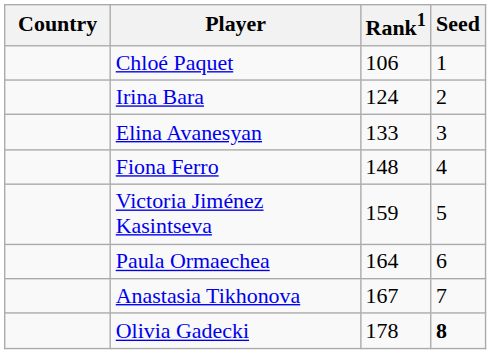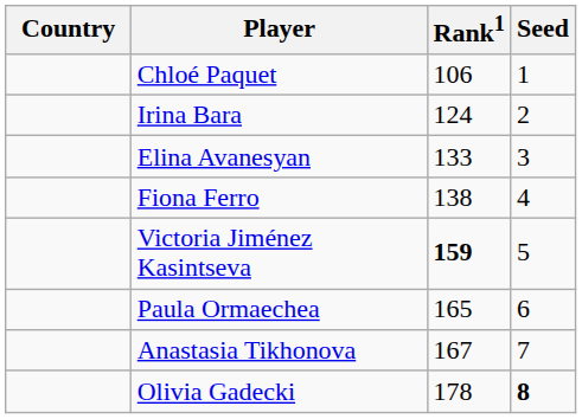 <table class="sortable wikitable">
 <tr>
 <th width="70">Country</th>
 <th width="175">Player</th>
 <th>Rank<sup>1</sup></th>
 <th>Seed</th>
 </tr>
 <tr>
 <td></td>
 <td><a href='#'>Chloé Paquet</a></td>
 <td>106</td>
 <td>1</td>
 </tr>
 <tr>
 <td></td>
 <td><a href='#'>Irina Bara</a></td>
 <td>124</td>
 <td>2</td>
 </tr>
 <tr>
 <td></td>
 <td><a href='#'>Elina Avanesyan</a></td>
 <td>133</td>
 <td>3</td>
 </tr>
 <tr>
 <td></td>
 <td><a href='#'>Fiona Ferro</a></td>
-<td>148</td>
+<td>138</td>
 <td>4</td>
 </tr>
 <tr>
 <td></td>
 <td><a href='#'>Victoria Jiménez Kasintseva</a></td>
-<td>159</td>
+<td><strong>159</strong></td>
 <td>5</td>
 </tr>
 <tr>
 <td></td>
 <td><a href='#'>Paula Ormaechea</a></td>
-<td>164</td>
+<td>165</td>
 <td>6</td>
 </tr>
 <tr>
 <td></td>
 <td><a href='#'>Anastasia Tikhonova</a></td>
 <td>167</td>
 <td>7</td>
 </tr>
 <tr>
 <td></td>
 <td><a href='#'>Olivia Gadecki</a></td>
 <td>178</td>
 <td><strong>8</strong></td>
 </tr>
 </table>
